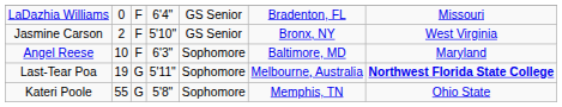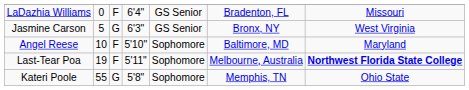 <table class="wikitable sortable" style="text-align: center">
 <tr align=center>
 </tr>
 <tr>
 <td><a href='#'>LaDazhia Williams</a></td>
 <td>0</td>
 <td>F</td>
 <td>6'4"</td>
 <td>GS Senior</td>
 <td><a href='#'>Bradenton, FL</a></td>
 <td><a href='#'>Missouri</a></td>
 </tr>
 <tr>
 <td>Jasmine Carson</td>
-<td>2</td>
-<td>F</td>
-<td>5'10"</td>
+<td>5</td>
+<td>G</td>
+<td>6'3"</td>
 <td>GS Senior</td>
 <td><a href='#'>Bronx, NY</a></td>
 <td><a href='#'>West Virginia</a></td>
 </tr>
 <tr>
 <td><a href='#'>Angel Reese</a></td>
 <td>10</td>
 <td>F</td>
-<td>6'3"</td>
+<td>5'10"</td>
 <td>Sophomore</td>
 <td><a href='#'>Baltimore, MD</a></td>
 <td><a href='#'>Maryland</a></td>
 </tr>
 <tr>
 <td>Last-Tear Poa</td>
 <td>19</td>
-<td>G</td>
+<td>F</td>
 <td>5'11"</td>
 <td>Sophomore</td>
 <td><a href='#'>Melbourne, Australia</a></td>
 <td><strong><a href='#'>Northwest Florida State College</a></strong></td>
 </tr>
 <tr>
 <td>Kateri Poole</td>
 <td>55</td>
 <td>G</td>
 <td>5'8"</td>
 <td>Sophomore</td>
 <td><a href='#'>Memphis, TN</a></td>
 <td><a href='#'>Ohio State</a></td>
 </tr>
 </table>
